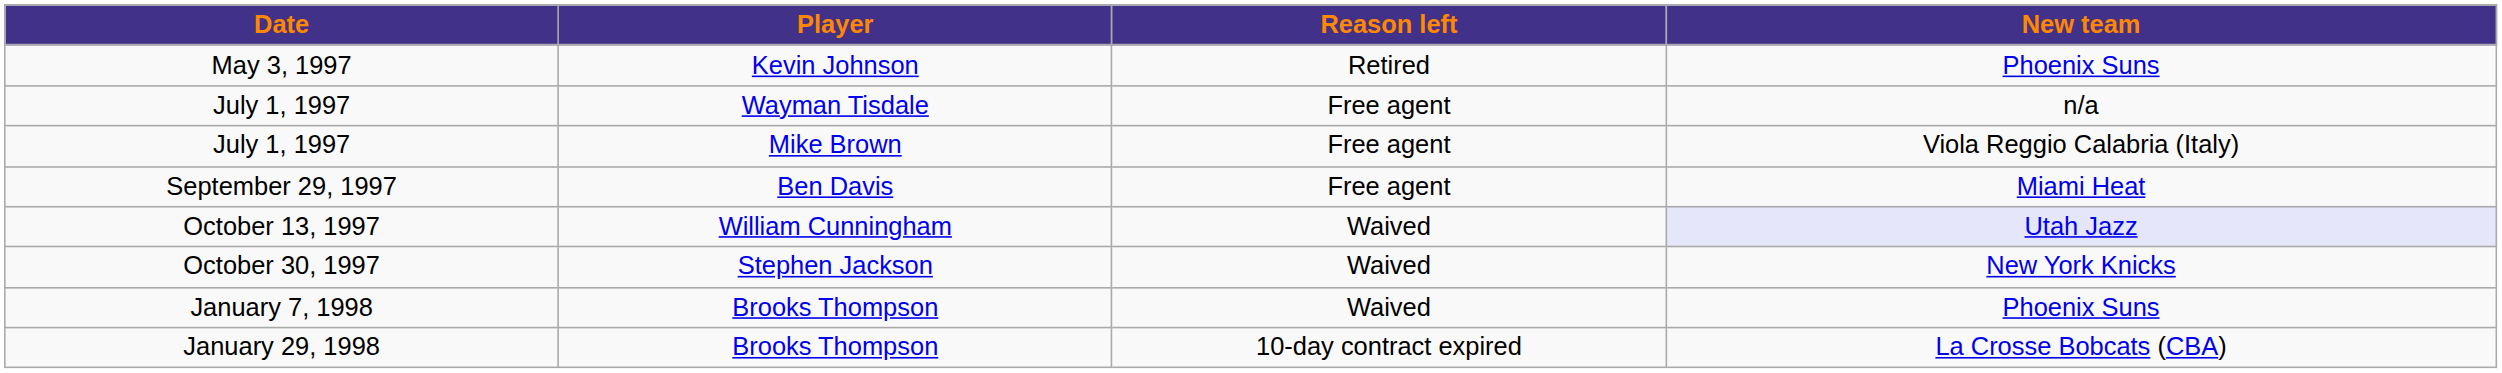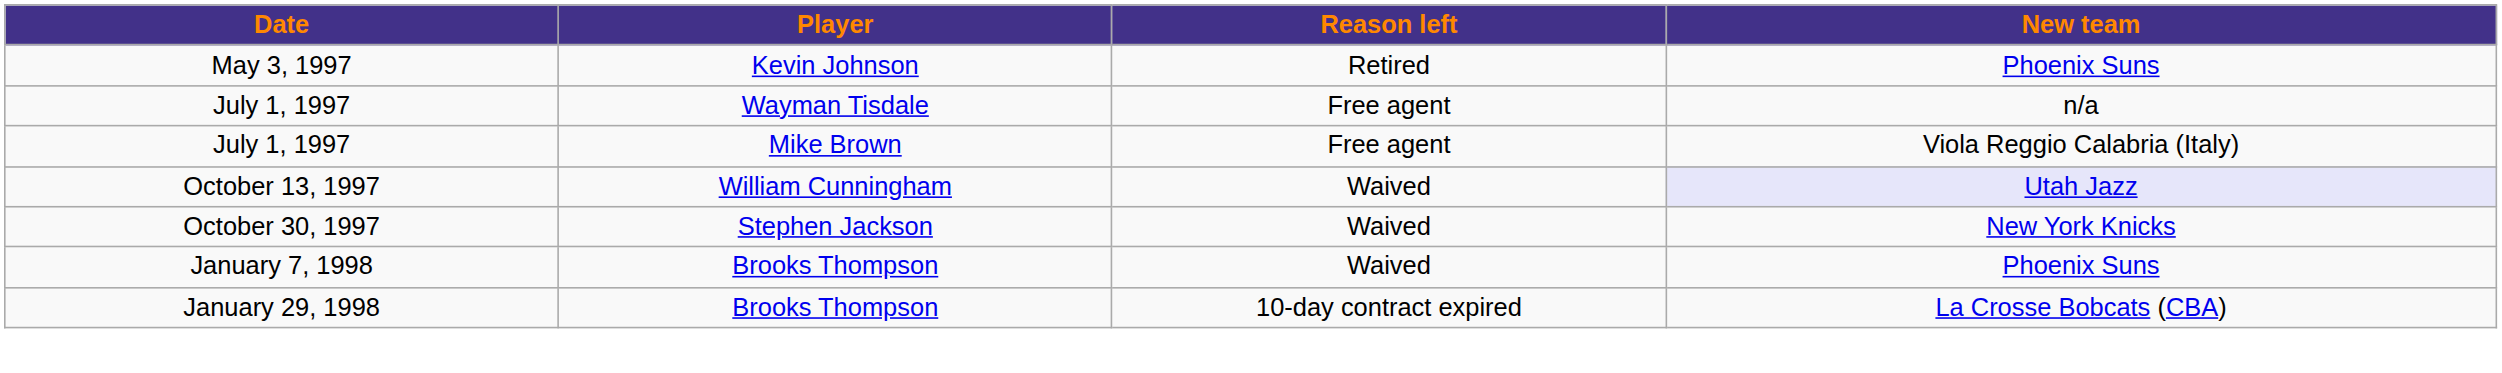 <table class="wikitable sortable sortable">
 <tr>
 <th style="background:#423189; color:#FF8800" width="10%">Date</th>
 <th style="background:#423189; color:#FF8800" width="10%">Player</th>
 <th style="background:#423189; color:#FF8800" width="10%">Reason left</th>
 <th style="background:#423189; color:#FF8800" width="15%">New team</th>
 </tr>
 <tr style="text-align: center">
 <td>May 3, 1997</td>
 <td><a href='#'>Kevin Johnson</a></td>
 <td>Retired</td>
 <td><a href='#'>Phoenix Suns</a></td>
 </tr>
 <tr style="text-align: center">
 <td>July 1, 1997</td>
 <td><a href='#'>Wayman Tisdale</a></td>
 <td>Free agent</td>
 <td>n/a</td>
 </tr>
 <tr style="text-align: center">
 <td>July 1, 1997</td>
 <td><a href='#'>Mike Brown</a></td>
 <td>Free agent</td>
 <td>Viola Reggio Calabria (Italy)</td>
 </tr>
 <tr style="text-align: center">
-<td>September 29, 1997</td>
-<td><a href='#'>Ben Davis</a></td>
-<td>Free agent</td>
-<td><a href='#'>Miami Heat</a></td>
-</tr>
-<tr style="text-align: center">
 <td>October 13, 1997</td>
 <td><a href='#'>William Cunningham</a></td>
 <td>Waived</td>
 <td style="background: lavender;"><a href='#'>Utah Jazz</a></td>
 </tr>
 <tr style="text-align: center">
 <td>October 30, 1997</td>
 <td><a href='#'>Stephen Jackson</a></td>
 <td>Waived</td>
 <td><a href='#'>New York Knicks</a></td>
 </tr>
 <tr style="text-align: center">
 <td>January 7, 1998</td>
 <td><a href='#'>Brooks Thompson</a></td>
 <td>Waived</td>
 <td><a href='#'>Phoenix Suns</a></td>
 </tr>
 <tr style="text-align: center">
 <td>January 29, 1998</td>
 <td><a href='#'>Brooks Thompson</a></td>
 <td>10-day contract expired</td>
 <td><a href='#'>La Crosse Bobcats</a> (<a href='#'>CBA</a>)</td>
 </tr>
 </table>
